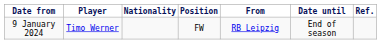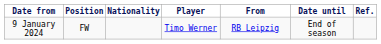 <table class="wikitable" style="text-align:center">
 <tr>
 <th style="background:#FFFFFF; color:#081159; width:150px;">Date from</th>
+<th style="background:#FFFFFF; color:#081159; width:50px;">Position</th>
+<th style="background:#FFFFFF; color:#081159; width:50px;">Nationality</th>
 <th style="background:#FFFFFF; color:#081159; width:160px;">Player</th>
-<th style="background:#FFFFFF; color:#081159; width:50px;">Nationality</th>
-<th style="background:#FFFFFF; color:#081159; width:50px;">Position</th>
 <th style="background:#FFFFFF; color:#081159; width:200px;">From</th>
 <th style="background:#FFFFFF; color:#081159; width:180px;">Date until</th>
 <th style="background:#FFFFFF; color:#081159; width:30px;">Ref.</th>
 </tr>
 <tr>
 <td>9 January 2024</td>
+<td>FW</td>
+<td></td>
 <td><a href='#'>Timo Werner</a></td>
-<td></td>
-<td>FW</td>
 <td> <a href='#'>RB Leipzig</a></td>
 <td>End of season</td>
 <td></td>
 </tr>
 </table>
